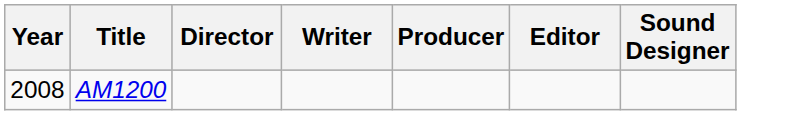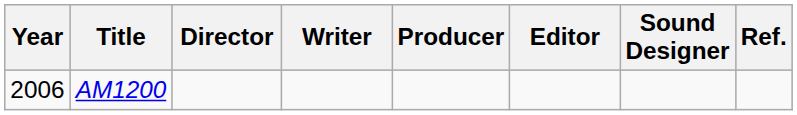 <table class="wikitable">
 <tr>
 <th>Year</th>
 <th>Title</th>
 <th width="65">Director</th>
 <th width="65">Writer</th>
 <th width="65">Producer</th>
 <th width="65">Editor</th>
 <th width="65">Sound Designer</th>
+<th>Ref.</th>
 </tr>
 <tr>
-<td>2008</td>
+<td>2006</td>
 <td><em><a href='#'>AM1200</a></em></td>
+<td></td>
 <td></td>
 <td></td>
 <td></td>
 <td></td>
 <td></td>
 </tr>
 </table>
